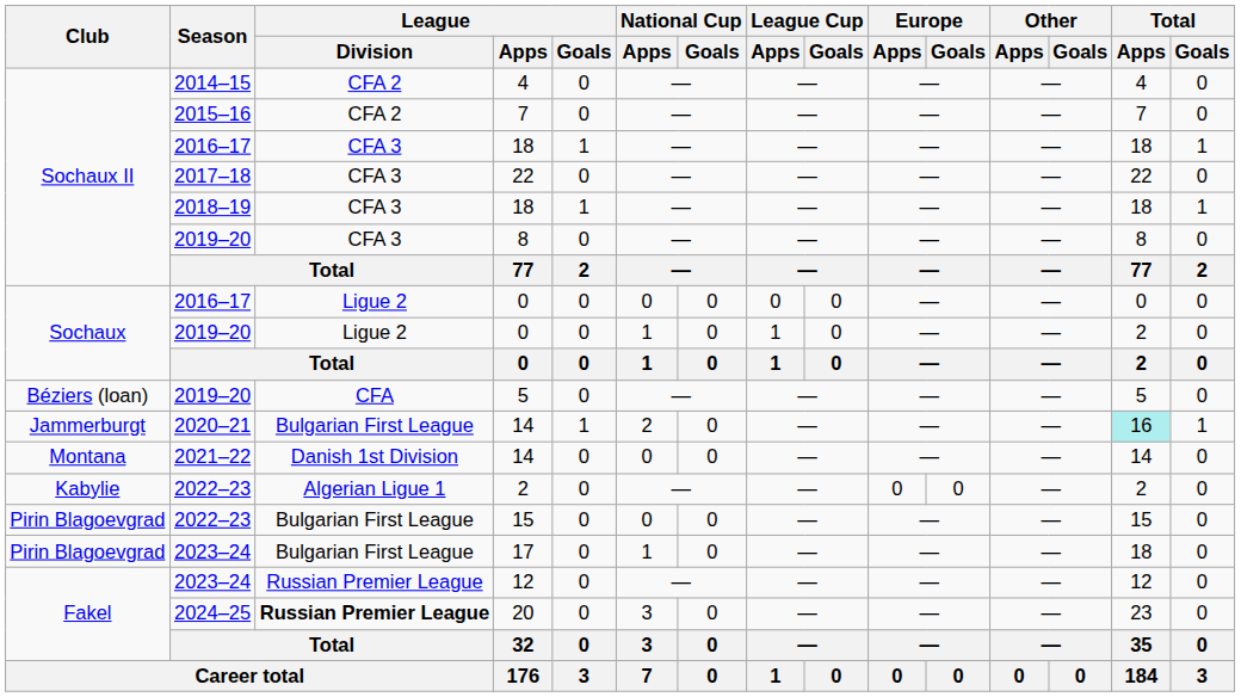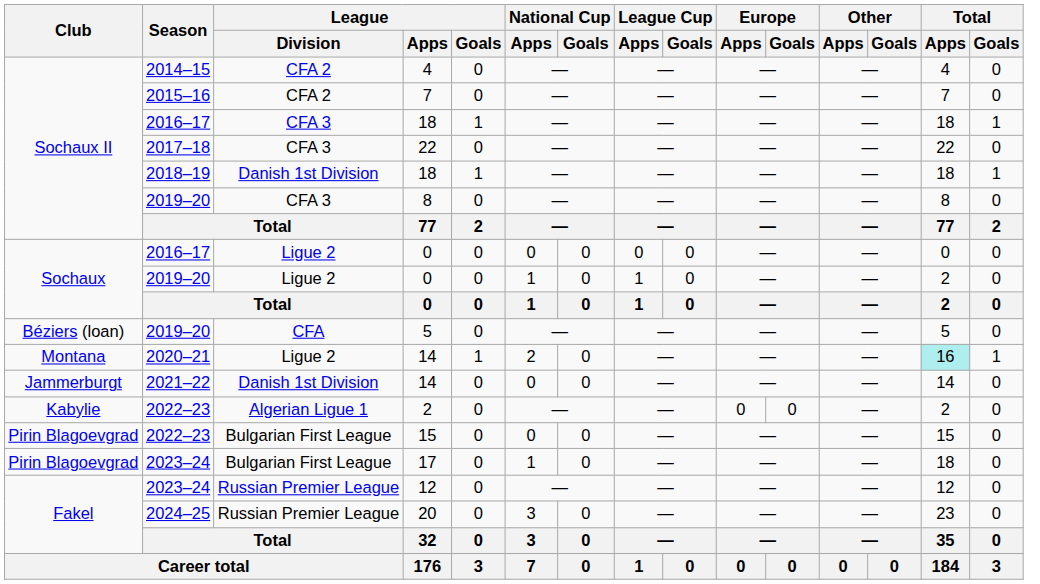 <table class="wikitable" style="text-align: center;">
 <tr>
 <th rowspan="2">Club</th>
 <th rowspan="2">Season</th>
 <th colspan="3">League</th>
 <th colspan="2">National Cup</th>
 <th colspan="2">League Cup</th>
 <th colspan="2">Europe</th>
 <th colspan="2">Other</th>
 <th colspan="2">Total</th>
 </tr>
 <tr>
 <th>Division</th>
 <th>Apps</th>
 <th>Goals</th>
 <th>Apps</th>
 <th>Goals</th>
 <th>Apps</th>
 <th>Goals</th>
 <th>Apps</th>
 <th>Goals</th>
 <th>Apps</th>
 <th>Goals</th>
 <th>Apps</th>
 <th>Goals</th>
 </tr>
 <tr>
 <td rowspan="7"><a href='#'>Sochaux II</a></td>
 <td><a href='#'>2014–15</a></td>
 <td><a href='#'>CFA 2</a></td>
 <td>4</td>
 <td>0</td>
 <td colspan="2">—</td>
 <td colspan="2">—</td>
 <td colspan="2">—</td>
 <td colspan="2">—</td>
 <td>4</td>
 <td>0</td>
 </tr>
 <tr>
 <td><a href='#'>2015–16</a></td>
 <td>CFA 2</td>
 <td>7</td>
 <td>0</td>
 <td colspan="2">—</td>
 <td colspan="2">—</td>
 <td colspan="2">—</td>
 <td colspan="2">—</td>
 <td>7</td>
 <td>0</td>
 </tr>
 <tr>
 <td><a href='#'>2016–17</a></td>
 <td><a href='#'>CFA 3</a></td>
 <td>18</td>
 <td>1</td>
 <td colspan="2">—</td>
 <td colspan="2">—</td>
 <td colspan="2">—</td>
 <td colspan="2">—</td>
 <td>18</td>
 <td>1</td>
 </tr>
 <tr>
 <td><a href='#'>2017–18</a></td>
 <td>CFA 3</td>
 <td>22</td>
 <td>0</td>
 <td colspan="2">—</td>
 <td colspan="2">—</td>
 <td colspan="2">—</td>
 <td colspan="2">—</td>
 <td>22</td>
 <td>0</td>
 </tr>
 <tr>
 <td><a href='#'>2018–19</a></td>
-<td>CFA 3</td>
+<td><a href='#'>Danish 1st Division</a></td>
 <td>18</td>
 <td>1</td>
 <td colspan="2">—</td>
 <td colspan="2">—</td>
 <td colspan="2">—</td>
 <td colspan="2">—</td>
 <td>18</td>
 <td>1</td>
 </tr>
 <tr>
 <td><a href='#'>2019–20</a></td>
 <td>CFA 3</td>
 <td>8</td>
 <td>0</td>
 <td colspan="2">—</td>
 <td colspan="2">—</td>
 <td colspan="2">—</td>
 <td colspan="2">—</td>
 <td>8</td>
 <td>0</td>
 </tr>
 <tr>
 <th colspan="2">Total</th>
 <th>77</th>
 <th>2</th>
 <th colspan="2">—</th>
 <th colspan="2">—</th>
 <th colspan="2">—</th>
 <th colspan="2">—</th>
 <th>77</th>
 <th>2</th>
 </tr>
 <tr>
 <td rowspan="3"><a href='#'>Sochaux</a></td>
 <td><a href='#'>2016–17</a></td>
 <td><a href='#'>Ligue 2</a></td>
 <td>0</td>
 <td>0</td>
 <td>0</td>
 <td>0</td>
 <td>0</td>
 <td>0</td>
 <td colspan="2">—</td>
 <td colspan="2">—</td>
 <td>0</td>
 <td>0</td>
 </tr>
 <tr>
 <td><a href='#'>2019–20</a></td>
 <td>Ligue 2</td>
 <td>0</td>
 <td>0</td>
 <td>1</td>
 <td>0</td>
 <td>1</td>
 <td>0</td>
 <td colspan="2">—</td>
 <td colspan="2">—</td>
 <td>2</td>
 <td>0</td>
 </tr>
 <tr>
 <th colspan="2">Total</th>
 <th>0</th>
 <th>0</th>
 <th>1</th>
 <th>0</th>
 <th>1</th>
 <th>0</th>
 <th colspan="2">—</th>
 <th colspan="2">—</th>
 <th>2</th>
 <th>0</th>
 </tr>
 <tr>
 <td><a href='#'>Béziers</a> (loan)</td>
 <td><a href='#'>2019–20</a></td>
 <td><a href='#'>CFA</a></td>
 <td>5</td>
 <td>0</td>
 <td colspan="2">—</td>
 <td colspan="2">—</td>
 <td colspan="2">—</td>
 <td colspan="2">—</td>
 <td>5</td>
 <td>0</td>
 </tr>
 <tr>
-<td><a href='#'>Jammerburgt</a></td>
+<td><a href='#'>Montana</a></td>
 <td><a href='#'>2020–21</a></td>
-<td><a href='#'>Bulgarian First League</a></td>
+<td>Ligue 2</td>
 <td>14</td>
 <td>1</td>
 <td>2</td>
 <td>0</td>
 <td colspan="2">—</td>
 <td colspan="2">—</td>
 <td colspan="2">—</td>
 <td style="background: paleturquoise;">16</td>
 <td>1</td>
 </tr>
 <tr>
-<td><a href='#'>Montana</a></td>
+<td><a href='#'>Jammerburgt</a></td>
 <td><a href='#'>2021–22</a></td>
 <td><a href='#'>Danish 1st Division</a></td>
 <td>14</td>
 <td>0</td>
 <td>0</td>
 <td>0</td>
 <td colspan="2">—</td>
 <td colspan="2">—</td>
 <td colspan="2">—</td>
 <td>14</td>
 <td>0</td>
 </tr>
 <tr>
 <td><a href='#'>Kabylie</a></td>
 <td><a href='#'>2022–23</a></td>
 <td><a href='#'>Algerian Ligue 1</a></td>
 <td>2</td>
 <td>0</td>
 <td colspan="2">—</td>
 <td colspan="2">—</td>
 <td>0</td>
 <td>0</td>
 <td colspan="2">—</td>
 <td>2</td>
 <td>0</td>
 </tr>
 <tr>
 <td><a href='#'>Pirin Blagoevgrad</a></td>
 <td><a href='#'>2022–23</a></td>
 <td>Bulgarian First League</td>
 <td>15</td>
 <td>0</td>
 <td>0</td>
 <td>0</td>
 <td colspan="2">—</td>
 <td colspan="2">—</td>
 <td colspan="2">—</td>
 <td>15</td>
 <td>0</td>
 </tr>
 <tr>
 <td><a href='#'>Pirin Blagoevgrad</a></td>
 <td><a href='#'>2023–24</a></td>
 <td>Bulgarian First League</td>
 <td>17</td>
 <td>0</td>
 <td>1</td>
 <td>0</td>
 <td colspan="2">—</td>
 <td colspan="2">—</td>
 <td colspan="2">—</td>
 <td>18</td>
 <td>0</td>
 </tr>
 <tr>
 <td rowspan="3"><a href='#'>Fakel</a></td>
 <td><a href='#'>2023–24</a></td>
 <td><a href='#'>Russian Premier League</a></td>
 <td>12</td>
 <td>0</td>
 <td colspan="2">—</td>
 <td colspan="2">—</td>
 <td colspan="2">—</td>
 <td colspan="2">—</td>
 <td>12</td>
 <td>0</td>
 </tr>
 <tr>
 <td><a href='#'>2024–25</a></td>
-<td><strong>Russian Premier League</strong></td>
+<td>Russian Premier League</td>
 <td>20</td>
 <td>0</td>
 <td>3</td>
 <td>0</td>
 <td colspan="2">—</td>
 <td colspan="2">—</td>
 <td colspan="2">—</td>
 <td>23</td>
 <td>0</td>
 </tr>
 <tr>
 <th colspan="2">Total</th>
 <th>32</th>
 <th>0</th>
 <th>3</th>
 <th>0</th>
 <th colspan="2">—</th>
 <th colspan="2">—</th>
 <th colspan="2">—</th>
 <th>35</th>
 <th>0</th>
 </tr>
 <tr>
 <th colspan="3">Career total</th>
 <th>176</th>
 <th>3</th>
 <th>7</th>
 <th>0</th>
 <th>1</th>
 <th>0</th>
 <th>0</th>
 <th>0</th>
 <th>0</th>
 <th>0</th>
 <th>184</th>
 <th>3</th>
 </tr>
 </table>
